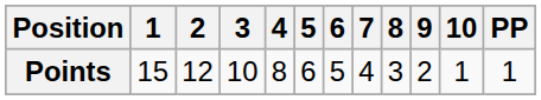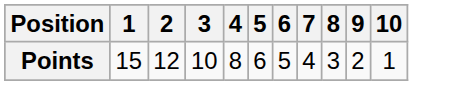 <table class="wikitable" style="font-size:85%; text-align:center">
 <tr valign="top">
 <th>Position</th>
 <th>1</th>
 <th>2</th>
 <th>3</th>
 <th>4</th>
 <th>5</th>
 <th>6</th>
 <th>7</th>
 <th>8</th>
 <th>9</th>
 <th>10</th>
-<th>PP</th>
 </tr>
 <tr>
 <th>Points</th>
 <td>15</td>
 <td>12</td>
 <td>10</td>
 <td>8</td>
 <td>6</td>
 <td>5</td>
 <td>4</td>
 <td>3</td>
 <td>2</td>
 <td>1</td>
-<td>1</td>
 </tr>
 </table>
